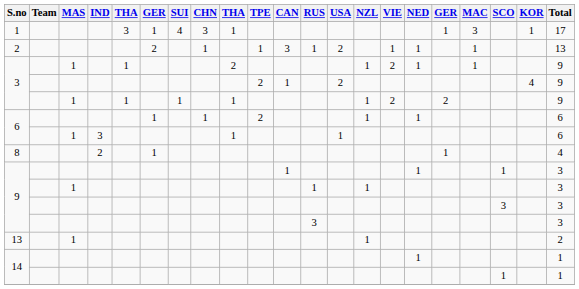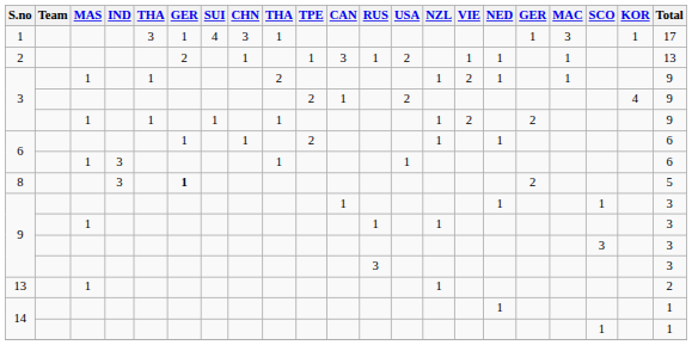 <table class=wikitable style="font-size:85%; text-align:center">
 <tr>
 <th>S.no</th>
 <th>Team</th>
 <th><a href='#'>MAS</a></th>
 <th><a href='#'>IND</a></th>
 <th><a href='#'>THA</a></th>
 <th><a href='#'>GER</a></th>
 <th><a href='#'>SUI</a></th>
 <th><a href='#'>CHN</a></th>
 <th><a href='#'>THA</a></th>
 <th><a href='#'>TPE</a></th>
 <th><a href='#'>CAN</a></th>
 <th><a href='#'>RUS</a></th>
 <th><a href='#'>USA</a></th>
 <th><a href='#'>NZL</a></th>
 <th><a href='#'>VIE</a></th>
 <th><a href='#'>NED</a></th>
 <th><a href='#'>GER</a></th>
 <th><a href='#'>MAC</a></th>
 <th><a href='#'>SCO</a></th>
 <th><a href='#'>KOR</a></th>
 <th>Total</th>
 </tr>
 <tr>
 <td rowspan=1>1</td>
 <td align=left></td>
 <td></td>
 <td></td>
 <td>3</td>
 <td>1</td>
 <td>4</td>
 <td>3</td>
 <td>1</td>
 <td></td>
 <td></td>
 <td></td>
 <td></td>
 <td></td>
 <td></td>
 <td></td>
 <td>1</td>
 <td>3</td>
 <td></td>
 <td>1</td>
 <td>17</td>
 </tr>
 <tr>
 <td rowspan=1>2</td>
 <td align=left></td>
 <td></td>
 <td></td>
 <td></td>
 <td>2</td>
 <td></td>
 <td>1</td>
 <td></td>
 <td>1</td>
 <td>3</td>
 <td>1</td>
 <td>2</td>
 <td></td>
 <td>1</td>
 <td>1</td>
 <td></td>
 <td>1</td>
 <td></td>
 <td></td>
 <td>13</td>
 </tr>
 <tr>
 <td rowspan=3>3</td>
 <td align=left></td>
 <td>1</td>
 <td></td>
 <td>1</td>
 <td></td>
 <td></td>
 <td></td>
 <td>2</td>
 <td></td>
 <td></td>
 <td></td>
 <td></td>
 <td>1</td>
 <td>2</td>
 <td>1</td>
 <td></td>
 <td>1</td>
 <td></td>
 <td></td>
 <td>9</td>
 </tr>
 <tr>
 <td align=left></td>
 <td></td>
 <td></td>
 <td></td>
 <td></td>
 <td></td>
 <td></td>
 <td></td>
 <td>2</td>
 <td>1</td>
 <td></td>
 <td>2</td>
 <td></td>
 <td></td>
 <td></td>
 <td></td>
 <td></td>
 <td></td>
 <td>4</td>
 <td>9</td>
 </tr>
 <tr>
 <td align=left></td>
 <td>1</td>
 <td></td>
 <td>1</td>
 <td></td>
 <td>1</td>
 <td></td>
 <td>1</td>
 <td></td>
 <td></td>
 <td></td>
 <td></td>
 <td>1</td>
 <td>2</td>
 <td></td>
 <td>2</td>
 <td></td>
 <td></td>
 <td></td>
 <td>9</td>
 </tr>
 <tr>
 <td rowspan=2>6</td>
 <td align=left></td>
 <td></td>
 <td></td>
 <td></td>
 <td>1</td>
 <td></td>
 <td>1</td>
 <td></td>
 <td>2</td>
 <td></td>
 <td></td>
 <td></td>
 <td>1</td>
 <td></td>
 <td>1</td>
 <td></td>
 <td></td>
 <td></td>
 <td></td>
 <td>6</td>
 </tr>
 <tr>
 <td align=left></td>
 <td>1</td>
 <td>3</td>
 <td></td>
 <td></td>
 <td></td>
 <td></td>
 <td>1</td>
 <td></td>
 <td></td>
 <td></td>
 <td>1</td>
 <td></td>
 <td></td>
 <td></td>
 <td></td>
 <td></td>
 <td></td>
 <td></td>
 <td>6</td>
 </tr>
 <tr>
 <td rowspan=1>8</td>
 <td align=left></td>
 <td></td>
-<td>2</td>
+<td>3</td>
 <td></td>
-<td>1</td>
+<td><strong>1</strong></td>
 <td></td>
 <td></td>
 <td></td>
 <td></td>
 <td></td>
 <td></td>
 <td></td>
 <td></td>
 <td></td>
 <td></td>
-<td>1</td>
+<td>2</td>
 <td></td>
 <td></td>
 <td></td>
-<td>4</td>
+<td>5</td>
 </tr>
 <tr>
 <td rowspan=4>9</td>
 <td align=left></td>
 <td></td>
 <td></td>
 <td></td>
 <td></td>
 <td></td>
 <td></td>
 <td></td>
 <td></td>
 <td>1</td>
 <td></td>
 <td></td>
 <td></td>
 <td></td>
 <td>1</td>
 <td></td>
 <td></td>
 <td>1</td>
 <td></td>
 <td>3</td>
 </tr>
 <tr>
 <td align=left></td>
 <td>1</td>
 <td></td>
 <td></td>
 <td></td>
 <td></td>
 <td></td>
 <td></td>
 <td></td>
 <td></td>
 <td>1</td>
 <td></td>
 <td>1</td>
 <td></td>
 <td></td>
 <td></td>
 <td></td>
 <td></td>
 <td></td>
 <td>3</td>
 </tr>
 <tr>
 <td align=left></td>
 <td></td>
 <td></td>
 <td></td>
 <td></td>
 <td></td>
 <td></td>
 <td></td>
 <td></td>
 <td></td>
 <td></td>
 <td></td>
 <td></td>
 <td></td>
 <td></td>
 <td></td>
 <td></td>
 <td>3</td>
 <td></td>
 <td>3</td>
 </tr>
 <tr>
 <td align=left></td>
 <td></td>
 <td></td>
 <td></td>
 <td></td>
 <td></td>
 <td></td>
 <td></td>
 <td></td>
 <td></td>
 <td>3</td>
 <td></td>
 <td></td>
 <td></td>
 <td></td>
 <td></td>
 <td></td>
 <td></td>
 <td></td>
 <td>3</td>
 </tr>
 <tr>
 <td rowspan=1>13</td>
 <td align=left></td>
 <td>1</td>
 <td></td>
 <td></td>
 <td></td>
 <td></td>
 <td></td>
 <td></td>
 <td></td>
 <td></td>
 <td></td>
 <td></td>
 <td>1</td>
 <td></td>
 <td></td>
 <td></td>
 <td></td>
 <td></td>
 <td></td>
 <td>2</td>
 </tr>
 <tr>
 <td rowspan=2>14</td>
 <td align=left></td>
 <td></td>
 <td></td>
 <td></td>
 <td></td>
 <td></td>
 <td></td>
 <td></td>
 <td></td>
 <td></td>
 <td></td>
 <td></td>
 <td></td>
 <td></td>
 <td>1</td>
 <td></td>
 <td></td>
 <td></td>
 <td></td>
 <td>1</td>
 </tr>
 <tr>
 <td align=left></td>
 <td></td>
 <td></td>
 <td></td>
 <td></td>
 <td></td>
 <td></td>
 <td></td>
 <td></td>
 <td></td>
 <td></td>
 <td></td>
 <td></td>
 <td></td>
 <td></td>
 <td></td>
 <td></td>
 <td>1</td>
 <td></td>
 <td>1</td>
 </tr>
 <tr>
 </tr>
 </table>
